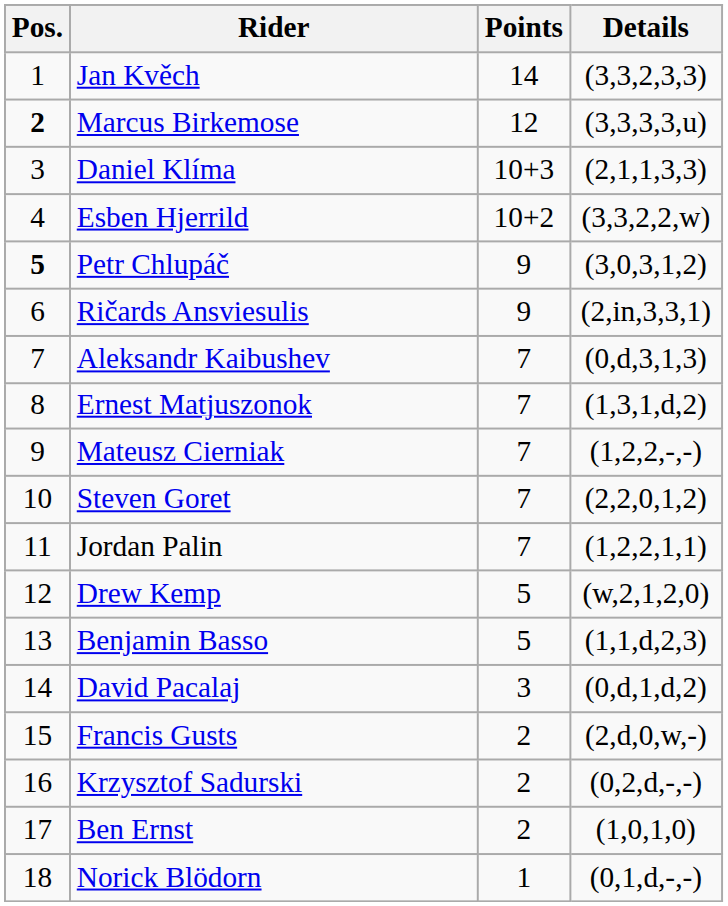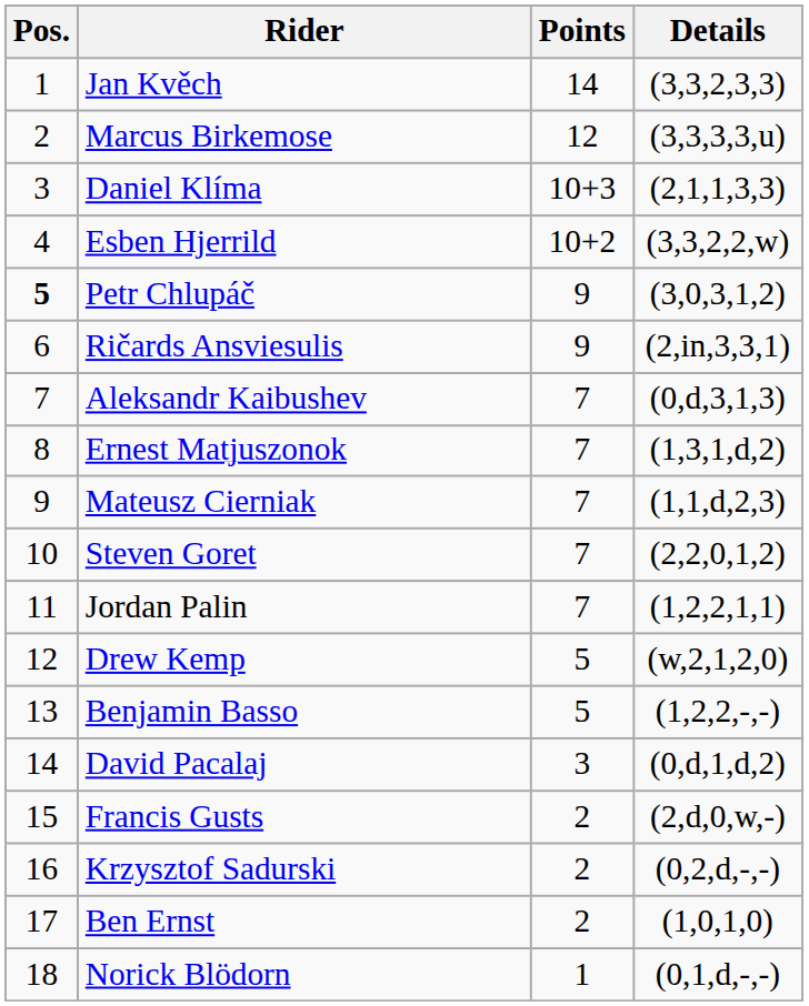 <table class=wikitable style="font-size:93%;">
 <tr>
 <th width=25px>Pos.</th>
 <th width=200px>Rider</th>
 <th width=40px>Points</th>
 <th width=70px>Details</th>
 </tr>
 <tr align=center>
 <td>1</td>
 <td align=left> <a href='#'>Jan Kvěch</a></td>
 <td>14</td>
 <td>(3,3,2,3,3)</td>
 </tr>
 <tr align=center>
-<td><strong>2</strong></td>
+<td>2</td>
 <td align=left> <a href='#'>Marcus Birkemose</a></td>
 <td>12</td>
 <td>(3,3,3,3,u)</td>
 </tr>
 <tr align=center>
 <td>3</td>
 <td align=left> <a href='#'>Daniel Klíma</a></td>
 <td>10+3</td>
 <td>(2,1,1,3,3)</td>
 </tr>
 <tr align=center>
 <td>4</td>
 <td align=left> <a href='#'>Esben Hjerrild</a></td>
 <td>10+2</td>
 <td>(3,3,2,2,w)</td>
 </tr>
 <tr align=center>
 <td><strong>5</strong></td>
 <td align=left> <a href='#'>Petr Chlupáč</a></td>
 <td>9</td>
 <td>(3,0,3,1,2)</td>
 </tr>
 <tr align=center>
 <td>6</td>
 <td align=left> <a href='#'>Ričards Ansviesulis</a></td>
 <td>9</td>
 <td>(2,in,3,3,1)</td>
 </tr>
 <tr align=center>
 <td>7</td>
 <td align=left> <a href='#'>Aleksandr Kaibushev</a></td>
 <td>7</td>
 <td>(0,d,3,1,3)</td>
 </tr>
 <tr align=center>
 <td>8</td>
 <td align=left> <a href='#'>Ernest Matjuszonok</a></td>
 <td>7</td>
 <td>(1,3,1,d,2)</td>
 </tr>
 <tr align=center>
 <td>9</td>
 <td align=left> <a href='#'>Mateusz Cierniak</a></td>
 <td>7</td>
-<td>(1,2,2,-,-)</td>
+<td>(1,1,d,2,3)</td>
 </tr>
 <tr align=center>
 <td>10</td>
 <td align=left> <a href='#'>Steven Goret</a></td>
 <td>7</td>
 <td>(2,2,0,1,2)</td>
 </tr>
 <tr align=center>
 <td>11</td>
 <td align=left> Jordan Palin</td>
 <td>7</td>
 <td>(1,2,2,1,1)</td>
 </tr>
 <tr align=center>
 <td>12</td>
 <td align=left> <a href='#'>Drew Kemp</a></td>
 <td>5</td>
 <td>(w,2,1,2,0)</td>
 </tr>
 <tr align=center>
 <td>13</td>
 <td align=left> <a href='#'>Benjamin Basso</a></td>
 <td>5</td>
-<td>(1,1,d,2,3)</td>
+<td>(1,2,2,-,-)</td>
 </tr>
 <tr align=center>
 <td>14</td>
 <td align=left> <a href='#'>David Pacalaj </a></td>
 <td>3</td>
 <td>(0,d,1,d,2)</td>
 </tr>
 <tr align=center>
 <td>15</td>
 <td align=left> <a href='#'>Francis Gusts</a></td>
 <td>2</td>
 <td>(2,d,0,w,-)</td>
 </tr>
 <tr align=center>
 <td>16</td>
 <td align=left> <a href='#'>Krzysztof Sadurski</a></td>
 <td>2</td>
 <td>(0,2,d,-,-)</td>
 </tr>
 <tr align=center>
 <td>17</td>
 <td align=left> <a href='#'>Ben Ernst</a></td>
 <td>2</td>
 <td>(1,0,1,0)</td>
 </tr>
 <tr align=center>
 <td>18</td>
 <td align=left> <a href='#'>Norick Blödorn</a></td>
 <td>1</td>
 <td>(0,1,d,-,-)</td>
 </tr>
 </table>
